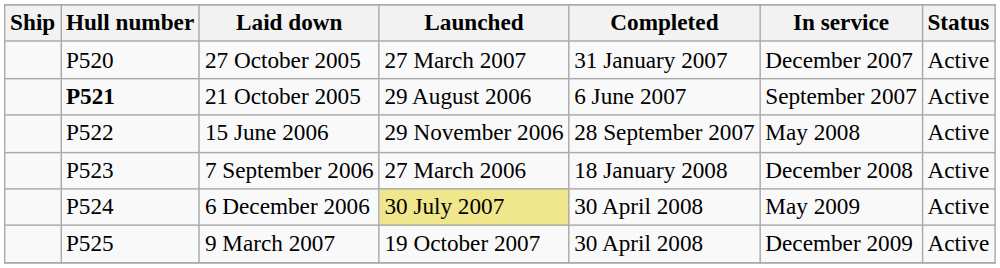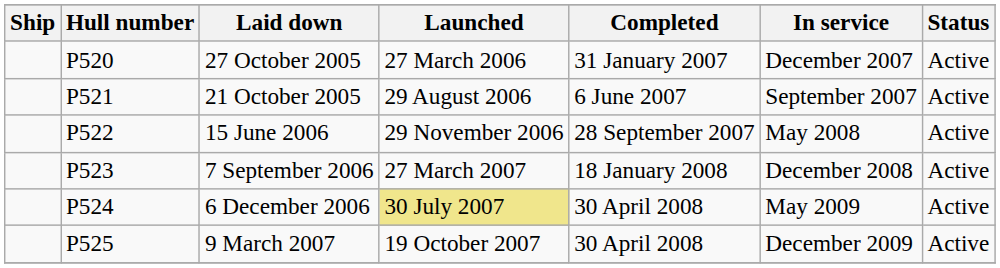 <table class="wikitable plainrowheaders">
 <tr>
 </tr>
 <tr>
 <th scope="col">Ship</th>
 <th scope="col">Hull number</th>
 <th scope="col">Laid down</th>
 <th scope="col">Launched</th>
 <th scope="col">Completed</th>
 <th scope="col">In service</th>
 <th scope="col">Status</th>
 </tr>
 <tr>
 <td scope="row"></td>
 <td>P520</td>
 <td>27 October 2005</td>
-<td>27 March 2007</td>
+<td>27 March 2006</td>
 <td>31 January 2007</td>
 <td>December 2007</td>
 <td>Active</td>
 </tr>
 <tr>
 <td scope="row"></td>
-<td><strong>P521</strong></td>
+<td>P521</td>
 <td>21 October 2005</td>
 <td>29 August 2006</td>
 <td>6 June 2007</td>
 <td>September 2007</td>
 <td>Active</td>
 </tr>
 <tr>
 <td scope="row"></td>
 <td>P522</td>
 <td>15 June 2006</td>
 <td>29 November 2006</td>
 <td>28 September 2007</td>
 <td>May 2008</td>
 <td>Active</td>
 </tr>
 <tr>
 <td scope="row"></td>
 <td>P523</td>
 <td>7 September 2006</td>
-<td>27 March 2006</td>
+<td>27 March 2007</td>
 <td>18 January 2008</td>
 <td>December 2008</td>
 <td>Active</td>
 </tr>
 <tr>
 <td scope="row"></td>
 <td>P524</td>
 <td>6 December 2006</td>
 <td style="background: khaki;">30 July 2007</td>
 <td>30 April 2008</td>
 <td>May 2009</td>
 <td>Active</td>
 </tr>
 <tr>
 <td scope="row"></td>
 <td>P525</td>
 <td>9 March 2007</td>
 <td>19 October 2007</td>
 <td>30 April 2008</td>
 <td>December 2009</td>
 <td>Active</td>
 </tr>
 <tr>
 </tr>
 </table>
